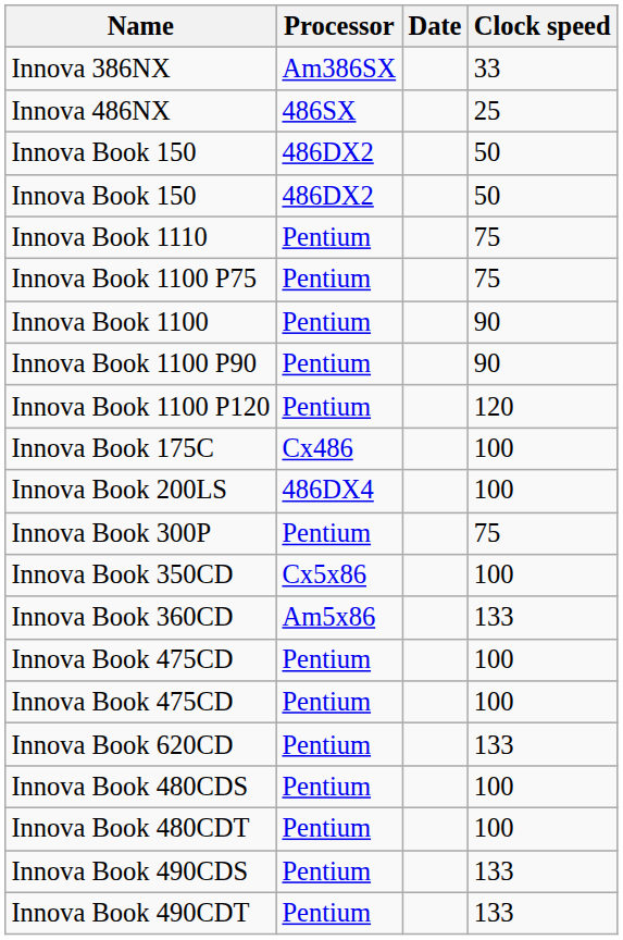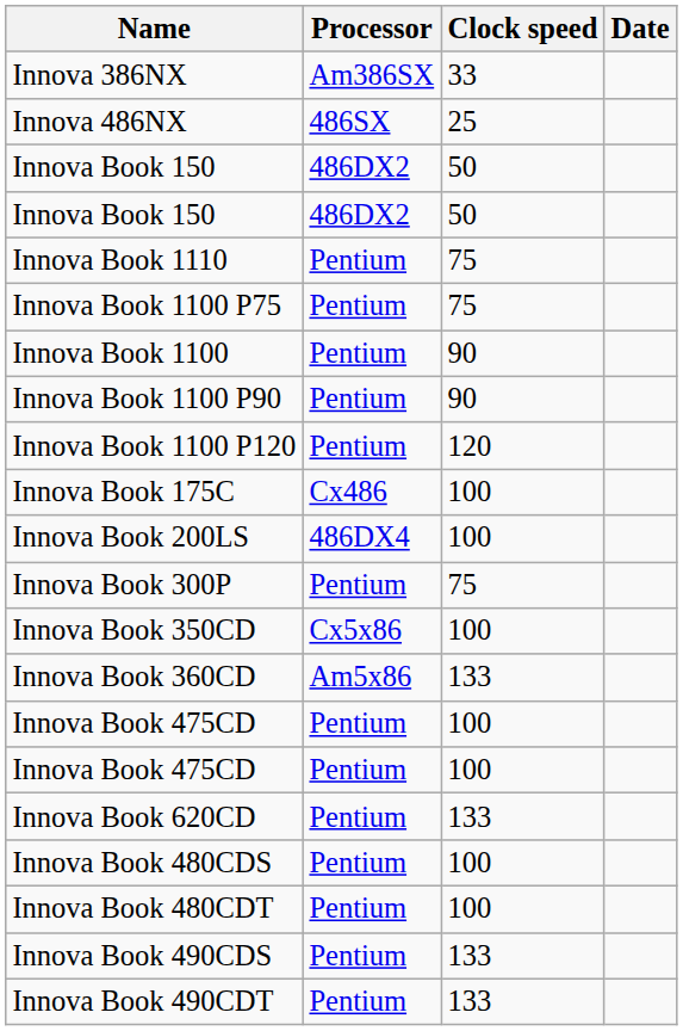 <table class="wikitable sortable">
 <tr>
 <th>Name</th>
 <th>Processor</th>
+<th>Clock speed<br></th>
 <th>Date</th>
-<th>Clock speed<br></th>
 </tr>
 <tr>
 <td>Innova 386NX</td>
 <td><a href='#'>Am386SX</a></td>
+<td>33</td>
 <td></td>
-<td>33</td>
 </tr>
 <tr>
 <td>Innova 486NX</td>
 <td><a href='#'>486SX</a></td>
+<td>25</td>
 <td></td>
-<td>25</td>
 </tr>
 <tr>
 <td>Innova Book 150</td>
 <td><a href='#'>486DX2</a></td>
+<td>50</td>
 <td></td>
-<td>50</td>
 </tr>
 <tr>
 <td>Innova Book 150</td>
 <td><a href='#'>486DX2</a></td>
+<td>50</td>
 <td></td>
-<td>50</td>
 </tr>
 <tr>
 <td>Innova Book 1110 </td>
 <td><a href='#'>Pentium</a></td>
+<td>75</td>
 <td></td>
-<td>75</td>
 </tr>
 <tr>
 <td>Innova Book 1100 P75</td>
 <td><a href='#'>Pentium</a></td>
+<td>75</td>
 <td></td>
-<td>75</td>
 </tr>
 <tr>
 <td>Innova Book 1100 </td>
 <td><a href='#'>Pentium</a></td>
+<td>90</td>
 <td></td>
-<td>90</td>
 </tr>
 <tr>
 <td>Innova Book 1100 P90</td>
 <td><a href='#'>Pentium</a></td>
+<td>90</td>
 <td></td>
-<td>90</td>
 </tr>
 <tr>
 <td>Innova Book 1100 P120</td>
 <td><a href='#'>Pentium</a></td>
+<td>120</td>
 <td></td>
-<td>120</td>
 </tr>
 <tr>
 <td>Innova Book 175C</td>
 <td><a href='#'>Cx486</a></td>
+<td>100</td>
 <td></td>
-<td>100</td>
 </tr>
 <tr>
 <td>Innova Book 200LS</td>
 <td><a href='#'>486DX4</a></td>
+<td>100</td>
 <td></td>
-<td>100</td>
 </tr>
 <tr>
 <td>Innova Book 300P</td>
 <td><a href='#'>Pentium</a></td>
+<td>75</td>
 <td></td>
-<td>75</td>
 </tr>
 <tr>
 <td>Innova Book 350CD</td>
 <td><a href='#'>Cx5x86</a></td>
+<td>100</td>
 <td></td>
-<td>100</td>
 </tr>
 <tr>
 <td>Innova Book 360CD</td>
 <td><a href='#'>Am5x86</a></td>
+<td>133</td>
 <td></td>
-<td>133</td>
 </tr>
 <tr>
 <td>Innova Book 475CD</td>
 <td><a href='#'>Pentium</a></td>
+<td>100</td>
 <td></td>
-<td>100</td>
 </tr>
 <tr>
 <td>Innova Book 475CD</td>
 <td><a href='#'>Pentium</a></td>
+<td>100</td>
 <td></td>
-<td>100</td>
 </tr>
 <tr>
 <td>Innova Book 620CD</td>
 <td><a href='#'>Pentium</a></td>
+<td>133</td>
 <td></td>
-<td>133</td>
 </tr>
 <tr>
 <td>Innova Book 480CDS</td>
 <td><a href='#'>Pentium</a></td>
+<td>100</td>
 <td></td>
-<td>100</td>
 </tr>
 <tr>
 <td>Innova Book 480CDT</td>
 <td><a href='#'>Pentium</a></td>
+<td>100</td>
 <td></td>
-<td>100</td>
 </tr>
 <tr>
 <td>Innova Book 490CDS</td>
 <td><a href='#'>Pentium</a></td>
+<td>133</td>
 <td></td>
-<td>133</td>
 </tr>
 <tr>
 <td>Innova Book 490CDT</td>
 <td><a href='#'>Pentium</a></td>
+<td>133</td>
 <td></td>
-<td>133</td>
 </tr>
 </table>
